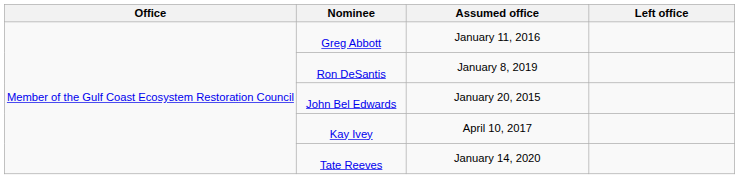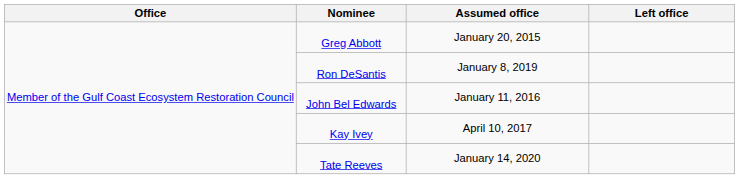 <table class="wikitable sortable" style="text-align:center">
 <tr>
 <th style="width:40%;">Office</th>
 <th style="width:15%;">Nominee</th>
 <th style="width:25%;" data-sort- type="date">Assumed office</th>
 <th style="width:20%;" data-sort- type="date">Left office</th>
 </tr>
 <tr>
 <td rowspan="5"><a href='#'>Member of the Gulf Coast Ecosystem Restoration Council</a></td>
 <td><br><a href='#'>Greg Abbott</a></td>
-<td>January 11, 2016</td>
+<td>January 20, 2015</td>
 <td></td>
 </tr>
 <tr>
 <td><br><a href='#'>Ron DeSantis</a></td>
 <td>January 8, 2019</td>
 <td></td>
 </tr>
 <tr>
 <td><br><a href='#'>John Bel Edwards</a></td>
-<td>January 20, 2015</td>
+<td>January 11, 2016</td>
 <td></td>
 </tr>
 <tr>
 <td><br><a href='#'>Kay Ivey</a></td>
 <td>April 10, 2017</td>
 <td></td>
 </tr>
 <tr>
 <td><br><a href='#'>Tate Reeves</a></td>
 <td>January 14, 2020</td>
 <td></td>
 </tr>
 </table>
